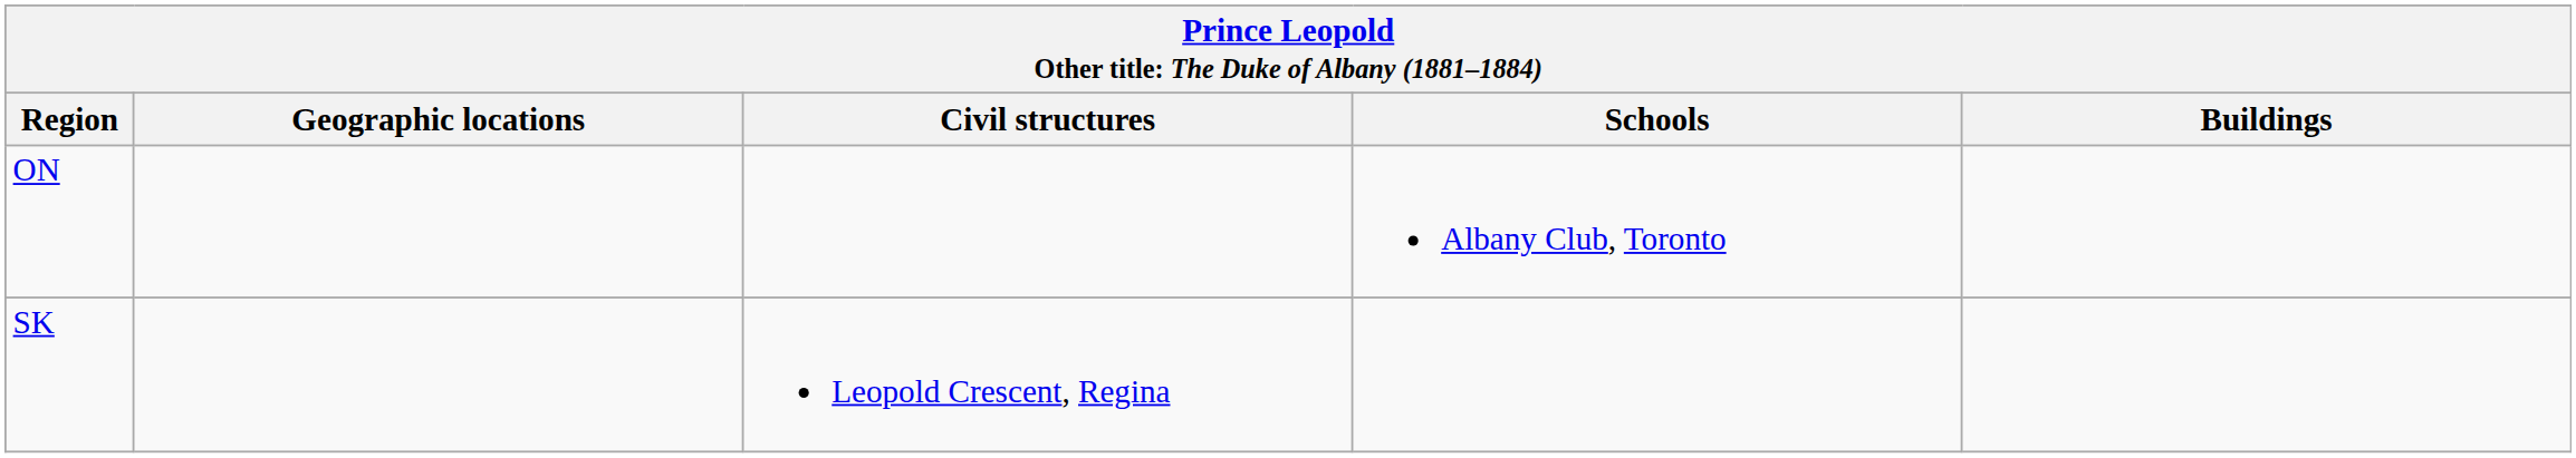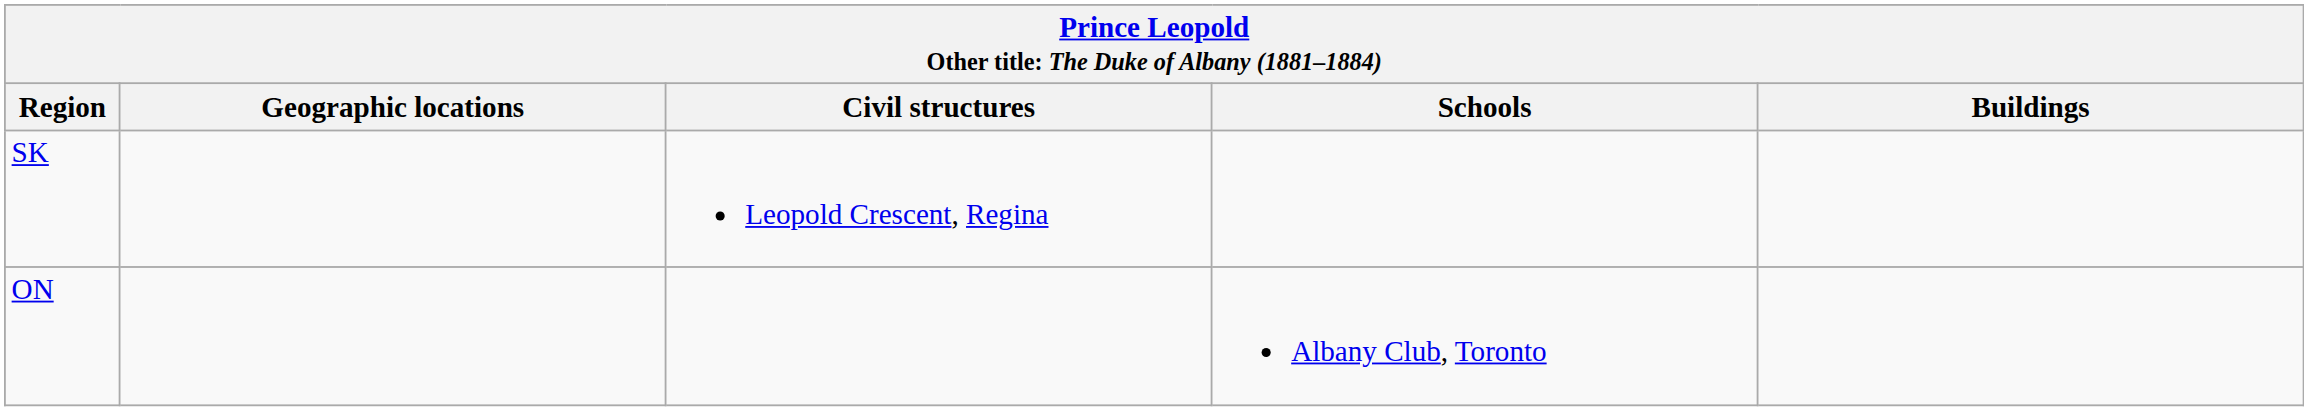 <table class="wikitable" width="100%">
 <tr>
 <th colspan="5"> <a href='#'>Prince Leopold</a><br><small>Other title: <em>The Duke of Albany (1881–1884)</em></small></th>
 </tr>
 <tr>
 <th width="5%">Region</th>
 <th width="23.75%">Geographic locations</th>
 <th width="23.75%">Civil structures</th>
 <th width="23.75%">Schools</th>
 <th width="23.75%">Buildings</th>
 </tr>
 <tr>
+<td align=left valign=top> <a href='#'>SK</a></td>
+<td></td>
+<td align=left valign=top><br><ul><li><a href='#'>Leopold Crescent</a>, <a href='#'>Regina</a></li></ul></td>
+<td></td>
+<td></td>
+</tr>
+<tr>
 <td align=left valign=top> <a href='#'>ON</a></td>
 <td></td>
 <td></td>
 <td align=left valign=top><br><ul><li><a href='#'>Albany Club</a>, <a href='#'>Toronto</a></li></ul></td>
 <td></td>
 </tr>
-<tr>
-<td align=left valign=top> <a href='#'>SK</a></td>
-<td></td>
-<td align=left valign=top><br><ul><li><a href='#'>Leopold Crescent</a>, <a href='#'>Regina</a></li></ul></td>
-<td></td>
-<td></td>
-</tr>
 </table>
